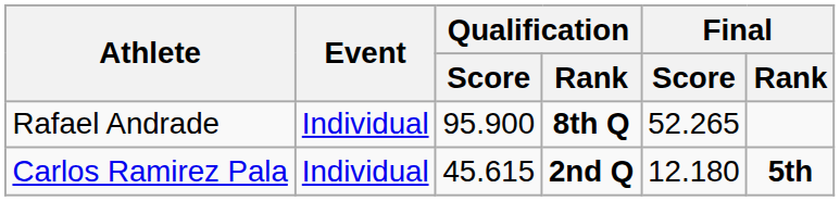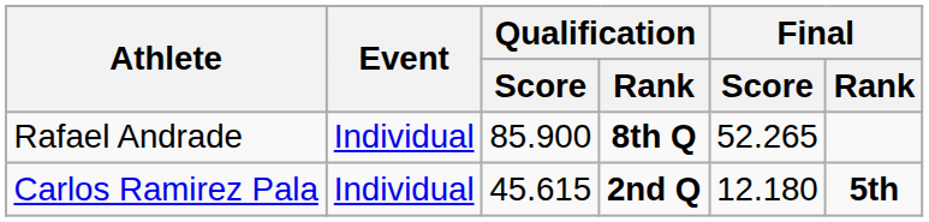 <table class="wikitable" style="font-size:90%">
 <tr>
 <th rowspan="2">Athlete</th>
 <th rowspan="2">Event</th>
 <th colspan="2">Qualification</th>
 <th colspan="2">Final</th>
 </tr>
 <tr>
 <th>Score</th>
 <th>Rank</th>
 <th>Score</th>
 <th>Rank</th>
 </tr>
 <tr>
 <td>Rafael Andrade</td>
 <td><a href='#'>Individual</a></td>
-<td align=center>95.900</td>
+<td align=center>85.900</td>
 <td align=center><strong>8th Q</strong></td>
 <td align=center>52.265</td>
 <td align=center></td>
 </tr>
 <tr>
 <td><a href='#'>Carlos Ramirez Pala</a></td>
 <td><a href='#'>Individual</a></td>
 <td align=center>45.615</td>
 <td align=center><strong>2nd Q</strong></td>
 <td align=center>12.180</td>
 <td align=center><strong>5th</strong></td>
 </tr>
 </table>
